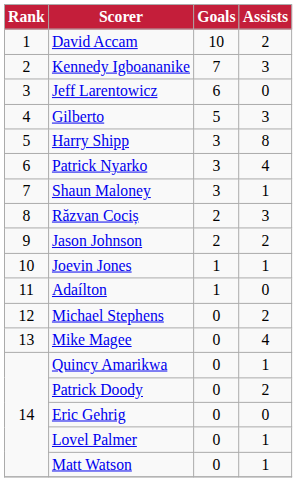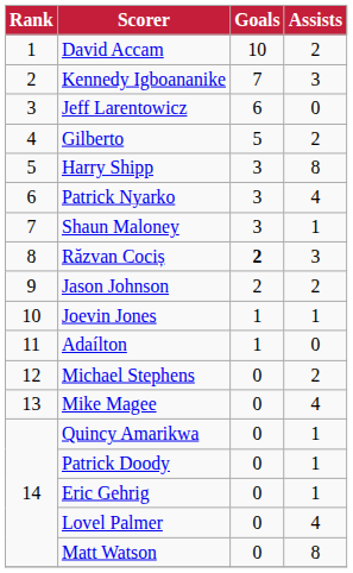 <table class="wikitable" style="text-align:center">
 <tr>
 <th style="background:#C41E3A; color:white; text-align:center;">Rank</th>
 <th style="background:#C41E3A; color:white; text-align:center;">Scorer</th>
 <th style="background:#C41E3A; color:white; text-align:center;">Goals</th>
 <th style="background:#C41E3A; color:white; text-align:center;">Assists</th>
 </tr>
 <tr>
 <td>1</td>
 <td align="left"> <a href='#'>David Accam</a></td>
 <td>10</td>
 <td>2</td>
 </tr>
 <tr>
 <td>2</td>
 <td align="left"> <a href='#'>Kennedy Igboananike</a></td>
 <td>7</td>
 <td>3</td>
 </tr>
 <tr>
 <td>3</td>
 <td align="left"> <a href='#'>Jeff Larentowicz</a></td>
 <td>6</td>
 <td>0</td>
 </tr>
 <tr>
 <td>4</td>
 <td align="left"> <a href='#'>Gilberto</a></td>
 <td>5</td>
-<td>3</td>
+<td>2</td>
 </tr>
 <tr>
 <td>5</td>
 <td align="left"> <a href='#'>Harry Shipp</a></td>
 <td>3</td>
 <td>8</td>
 </tr>
 <tr>
 <td>6</td>
 <td align="left"> <a href='#'>Patrick Nyarko</a></td>
 <td>3</td>
 <td>4</td>
 </tr>
 <tr>
 <td>7</td>
 <td align="left"> <a href='#'>Shaun Maloney</a></td>
 <td>3</td>
 <td>1</td>
 </tr>
 <tr>
 <td>8</td>
 <td align="left"> <a href='#'>Răzvan Cociș</a></td>
-<td>2</td>
+<td><strong>2</strong></td>
 <td>3</td>
 </tr>
 <tr>
 <td>9</td>
 <td align="left"> <a href='#'>Jason Johnson</a></td>
 <td>2</td>
 <td>2</td>
 </tr>
 <tr>
 <td>10</td>
 <td align="left"> <a href='#'>Joevin Jones</a></td>
 <td>1</td>
 <td>1</td>
 </tr>
 <tr>
 <td>11</td>
 <td align="left"> <a href='#'>Adaílton</a></td>
 <td>1</td>
 <td>0</td>
 </tr>
 <tr>
 <td>12</td>
 <td align="left"> <a href='#'>Michael Stephens</a></td>
 <td>0</td>
 <td>2</td>
 </tr>
 <tr>
 <td>13</td>
 <td align="left"> <a href='#'>Mike Magee</a></td>
 <td>0</td>
 <td>4</td>
 </tr>
 <tr>
 <td rowspan=5>14</td>
 <td align="left"> <a href='#'>Quincy Amarikwa</a></td>
 <td>0</td>
 <td>1</td>
 </tr>
 <tr>
 <td align="left"> <a href='#'>Patrick Doody</a></td>
 <td>0</td>
-<td>2</td>
+<td>1</td>
 </tr>
 <tr>
 <td align="left"> <a href='#'>Eric Gehrig</a></td>
 <td>0</td>
-<td>0</td>
+<td>1</td>
 </tr>
 <tr>
 <td align="left"> <a href='#'>Lovel Palmer</a></td>
 <td>0</td>
-<td>1</td>
+<td>4</td>
 </tr>
 <tr>
 <td align="left"> <a href='#'>Matt Watson</a></td>
 <td>0</td>
-<td>1</td>
+<td>8</td>
 </tr>
 <tr>
 </tr>
 </table>
